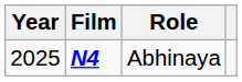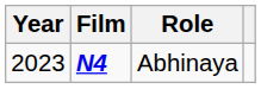 <table class="wikitable sortable">
 <tr>
 <th>Year</th>
 <th>Film</th>
 <th>Role</th>
 <th class="unsortable"></th>
 </tr>
 <tr>
-<td>2025</td>
+<td>2023</td>
 <td><strong><em><a href='#'>N4</a></em></strong></td>
 <td>Abhinaya</td>
 <td></td>
 </tr>
 </table>
